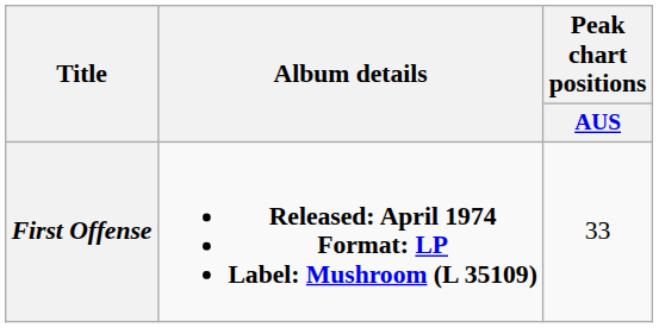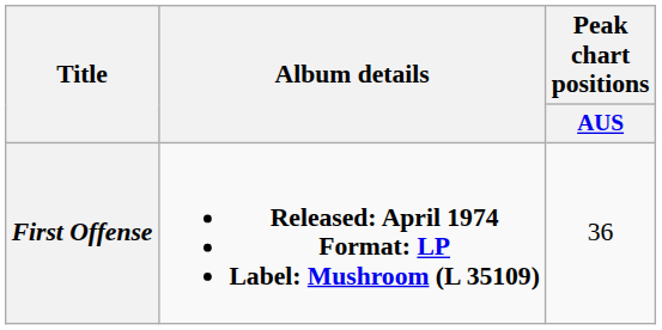 <table class="wikitable plainrowheaders" style="text-align:center">
 <tr>
 <th scope="col" rowspan="2">Title</th>
 <th scope="col" rowspan="2">Album details</th>
 <th scope="col" colspan="1">Peak chart positions</th>
 </tr>
 <tr>
 <th scope="col" style="width:3em; font-size:90%"><a href='#'>AUS</a><br></th>
 </tr>
 <tr>
 <th scope="row"><em>First Offense</em></th>
 <td><strong><br><ul><li>Released: April 1974</li><li>Format: <a href='#'>LP</a></li><li>Label: <a href='#'>Mushroom</a> (L 35109)</li></ul></strong></td>
-<td>33</td>
+<td>36</td>
 </tr>
 </table>
